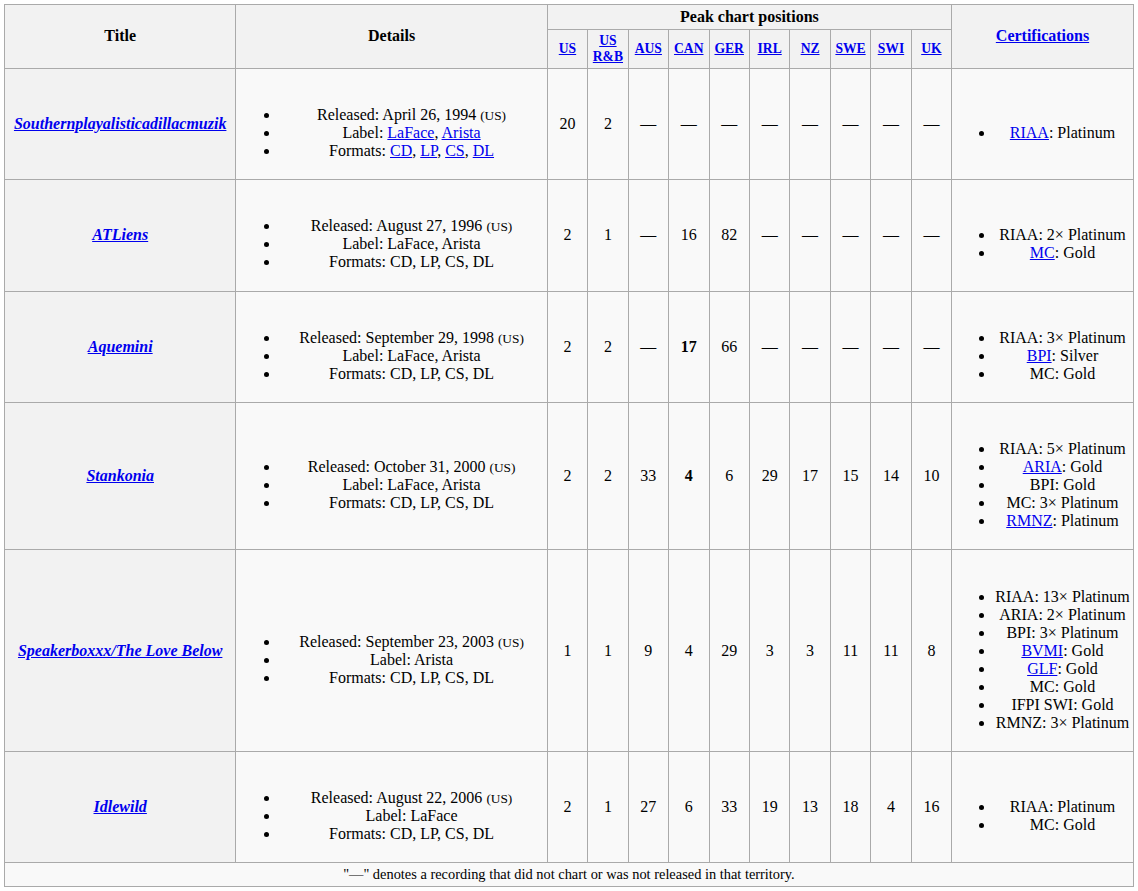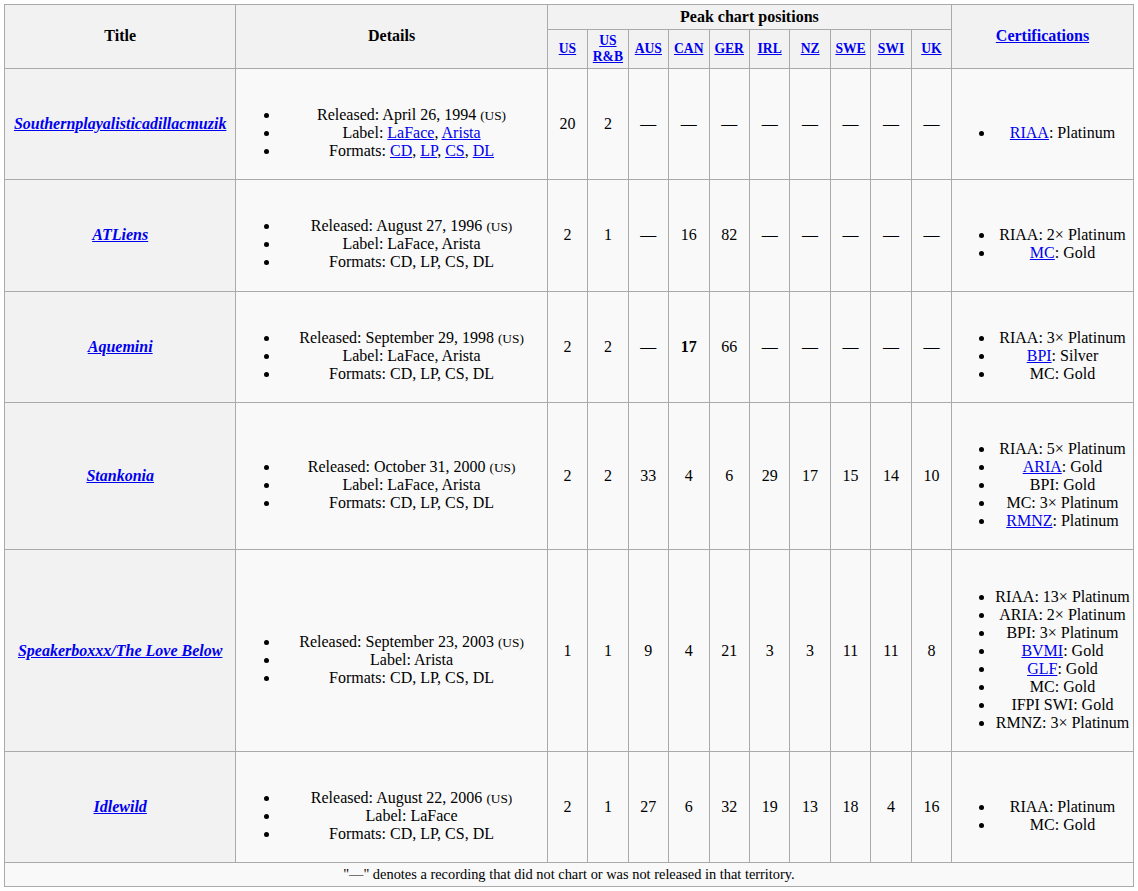 <table class="wikitable plainrowheaders" style="text-align:center;">
 <tr>
 <th scope="col" rowspan="2" style="width:14em;">Title</th>
 <th scope="col" rowspan="2" style="width:19em;">Details</th>
 <th scope="col" colspan="10">Peak chart positions</th>
 <th scope="col" rowspan="2"><a href='#'>Certifications</a></th>
 </tr>
 <tr>
 <th style="width:2.5em;font-size:85%;"><a href='#'>US</a><br></th>
 <th style="width:2.5em;font-size:85%;"><a href='#'>US R&B</a><br></th>
 <th style="width:2.5em;font-size:85%;"><a href='#'>AUS</a><br></th>
 <th style="width:2.5em;font-size:85%;"><a href='#'>CAN</a><br></th>
 <th style="width:2.5em;font-size:85%;"><a href='#'>GER</a><br></th>
 <th style="width:2.5em;font-size:85%;"><a href='#'>IRL</a><br></th>
 <th style="width:2.5em;font-size:85%;"><a href='#'>NZ</a><br></th>
 <th style="width:2.5em;font-size:85%;"><a href='#'>SWE</a><br></th>
 <th style="width:2.5em;font-size:85%;"><a href='#'>SWI</a><br></th>
 <th style="width:2.5em;font-size:85%;"><a href='#'>UK</a><br></th>
 </tr>
 <tr>
 <th scope="row"><em><a href='#'>Southernplayalisticadillacmuzik</a></em></th>
 <td><br><ul><li>Released: April 26, 1994 <small>(US)</small></li><li>Label: <a href='#'>LaFace</a>, <a href='#'>Arista</a></li><li>Formats: <a href='#'>CD</a>, <a href='#'>LP</a>, <a href='#'>CS</a>, <a href='#'>DL</a></li></ul></td>
 <td>20</td>
 <td>2</td>
 <td>—</td>
 <td>—</td>
 <td>—</td>
 <td>—</td>
 <td>—</td>
 <td>—</td>
 <td>—</td>
 <td>—</td>
 <td><br><ul><li><a href='#'>RIAA</a>: Platinum</li></ul></td>
 </tr>
 <tr>
 <th scope="row"><em><a href='#'>ATLiens</a></em></th>
 <td><br><ul><li>Released: August 27, 1996 <small>(US)</small></li><li>Label: LaFace, Arista</li><li>Formats: CD, LP, CS, DL</li></ul></td>
 <td>2</td>
 <td>1</td>
 <td>—</td>
 <td>16</td>
 <td>82</td>
 <td>—</td>
 <td>—</td>
 <td>—</td>
 <td>—</td>
 <td>—</td>
 <td><br><ul><li>RIAA: 2× Platinum</li><li><a href='#'>MC</a>: Gold</li></ul></td>
 </tr>
 <tr>
 <th scope="row"><em><a href='#'>Aquemini</a></em></th>
 <td><br><ul><li>Released: September 29, 1998 <small>(US)</small></li><li>Label: LaFace, Arista</li><li>Formats: CD, LP, CS, DL</li></ul></td>
 <td>2</td>
 <td>2</td>
 <td>—</td>
 <td><strong>17</strong></td>
 <td>66</td>
 <td>—</td>
 <td>—</td>
 <td>—</td>
 <td>—</td>
 <td>—</td>
 <td><br><ul><li>RIAA: 3× Platinum</li><li><a href='#'>BPI</a>: Silver</li><li>MC: Gold</li></ul></td>
 </tr>
 <tr>
 <th scope="row"><em><a href='#'>Stankonia</a></em></th>
 <td><br><ul><li>Released: October 31, 2000 <small>(US)</small></li><li>Label: LaFace, Arista</li><li>Formats: CD, LP, CS, DL</li></ul></td>
 <td>2</td>
 <td>2</td>
 <td>33</td>
-<td><strong>4</strong></td>
+<td>4</td>
 <td>6</td>
 <td>29</td>
 <td>17</td>
 <td>15</td>
 <td>14</td>
 <td>10</td>
 <td><br><ul><li>RIAA: 5× Platinum</li><li><a href='#'>ARIA</a>: Gold</li><li>BPI: Gold</li><li>MC: 3× Platinum</li><li><a href='#'>RMNZ</a>: Platinum</li></ul></td>
 </tr>
 <tr>
 <th scope="row"><em><a href='#'>Speakerboxxx/The Love Below</a></em></th>
 <td><br><ul><li>Released: September 23, 2003 <small>(US)</small></li><li>Label: Arista</li><li>Formats: CD, LP, CS, DL</li></ul></td>
 <td>1</td>
 <td>1</td>
 <td>9</td>
 <td>4</td>
-<td>29</td>
+<td>21</td>
 <td>3</td>
 <td>3</td>
 <td>11</td>
 <td>11</td>
 <td>8</td>
 <td><br><ul><li>RIAA: 13× Platinum</li><li>ARIA: 2× Platinum</li><li>BPI: 3× Platinum</li><li><a href='#'>BVMI</a>: Gold</li><li><a href='#'>GLF</a>: Gold</li><li>MC: Gold</li><li>IFPI SWI: Gold</li><li>RMNZ: 3× Platinum</li></ul></td>
 </tr>
 <tr>
 <th scope="row"><em><a href='#'>Idlewild</a></em></th>
 <td><br><ul><li>Released: August 22, 2006 <small>(US)</small></li><li>Label: LaFace</li><li>Formats: CD, LP, CS, DL</li></ul></td>
 <td>2</td>
 <td>1</td>
 <td>27</td>
 <td>6</td>
-<td>33</td>
+<td>32</td>
 <td>19</td>
 <td>13</td>
 <td>18</td>
 <td>4</td>
 <td>16</td>
 <td><br><ul><li>RIAA: Platinum</li><li>MC: Gold</li></ul></td>
 </tr>
 <tr>
 <td colspan="14" style="font-size:90%">"—" denotes a recording that did not chart or was not released in that territory.</td>
 </tr>
 </table>
